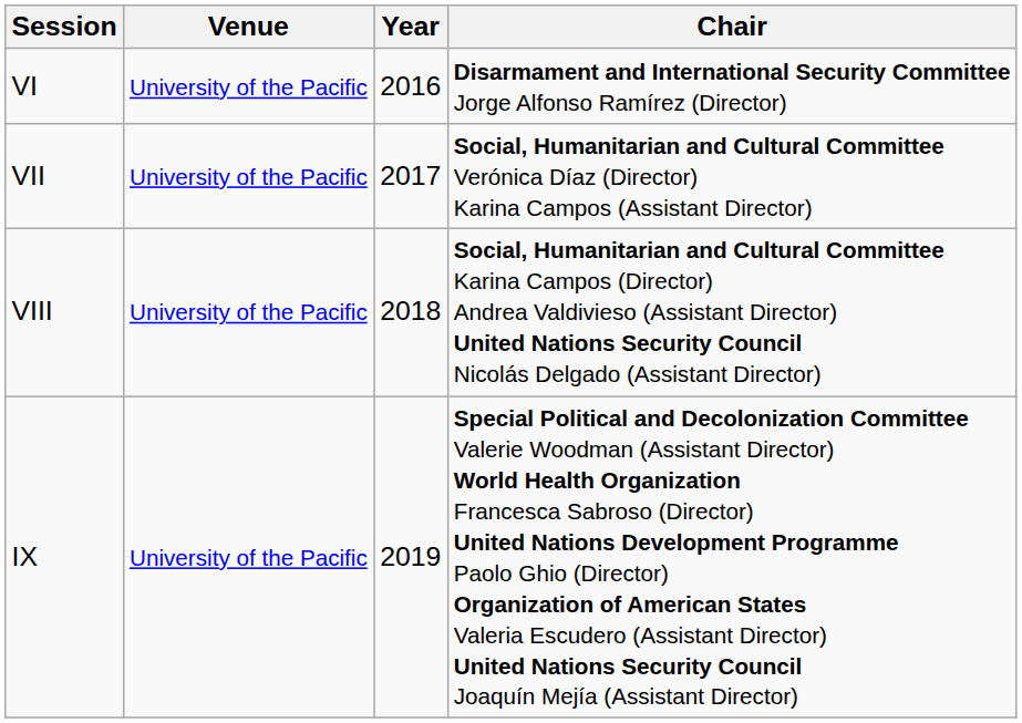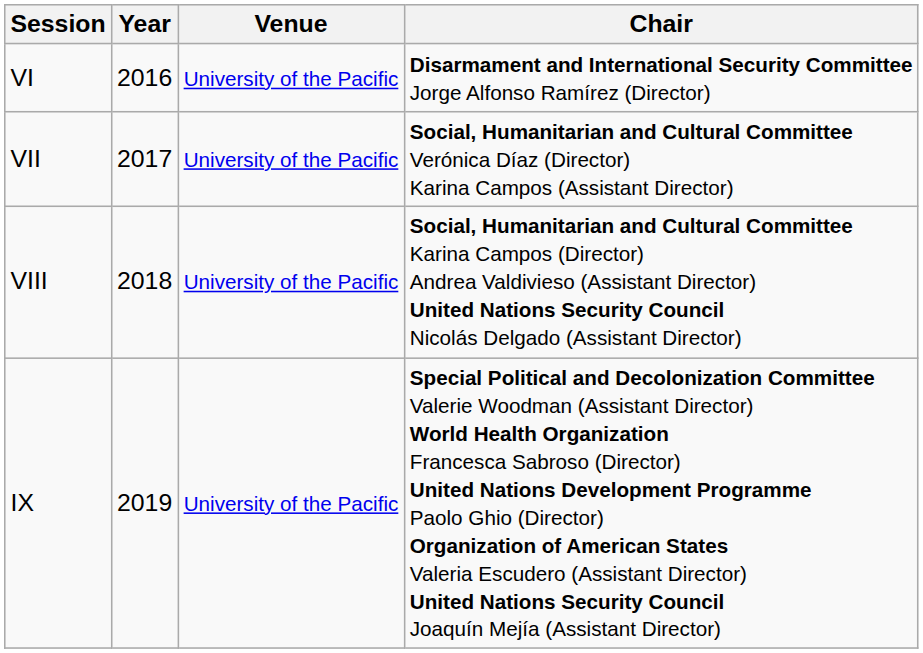 <table class="wikitable">
 <tr>
 <th>Session</th>
+<th>Year</th>
 <th>Venue</th>
-<th>Year</th>
 <th>Chair</th>
 </tr>
 <tr>
 <td>VI</td>
+<td>2016</td>
 <td><small><a href='#'>University of the Pacific</a></small></td>
-<td>2016</td>
 <td><small><strong>Disarmament and International Security Committee</strong><br>Jorge Alfonso Ramírez (Director)</small></td>
 </tr>
 <tr>
 <td>VII</td>
+<td>2017</td>
 <td><small><a href='#'>University of the Pacific</a></small></td>
-<td>2017</td>
 <td><small><strong>Social, Humanitarian and Cultural Committee</strong><br>Verónica Díaz (Director)<br>Karina Campos (Assistant Director)</small></td>
 </tr>
 <tr>
 <td>VIII</td>
+<td>2018</td>
 <td><small><a href='#'>University of the Pacific</a></small></td>
-<td>2018</td>
 <td><small><strong>Social, Humanitarian and Cultural Committee</strong><br>Karina Campos (Director)<br>Andrea Valdivieso (Assistant Director)<br><strong>United Nations Security Council</strong><br>Nicolás Delgado (Assistant Director)</small></td>
 </tr>
 <tr>
 <td>IX</td>
+<td>2019</td>
 <td><small><a href='#'>University of the Pacific</a></small></td>
-<td>2019</td>
 <td><small><strong>Special Political and Decolonization Committee</strong><br>Valerie Woodman (Assistant Director)<br><strong>World Health Organization</strong><br>Francesca Sabroso (Director)<br><strong>United Nations Development Programme</strong><br>Paolo Ghio (Director)<br><strong>Organization of American States</strong><br>Valeria Escudero (Assistant Director)<br><strong>United Nations Security Council</strong><br>Joaquín Mejía (Assistant Director)</small></td>
 </tr>
 </table>
